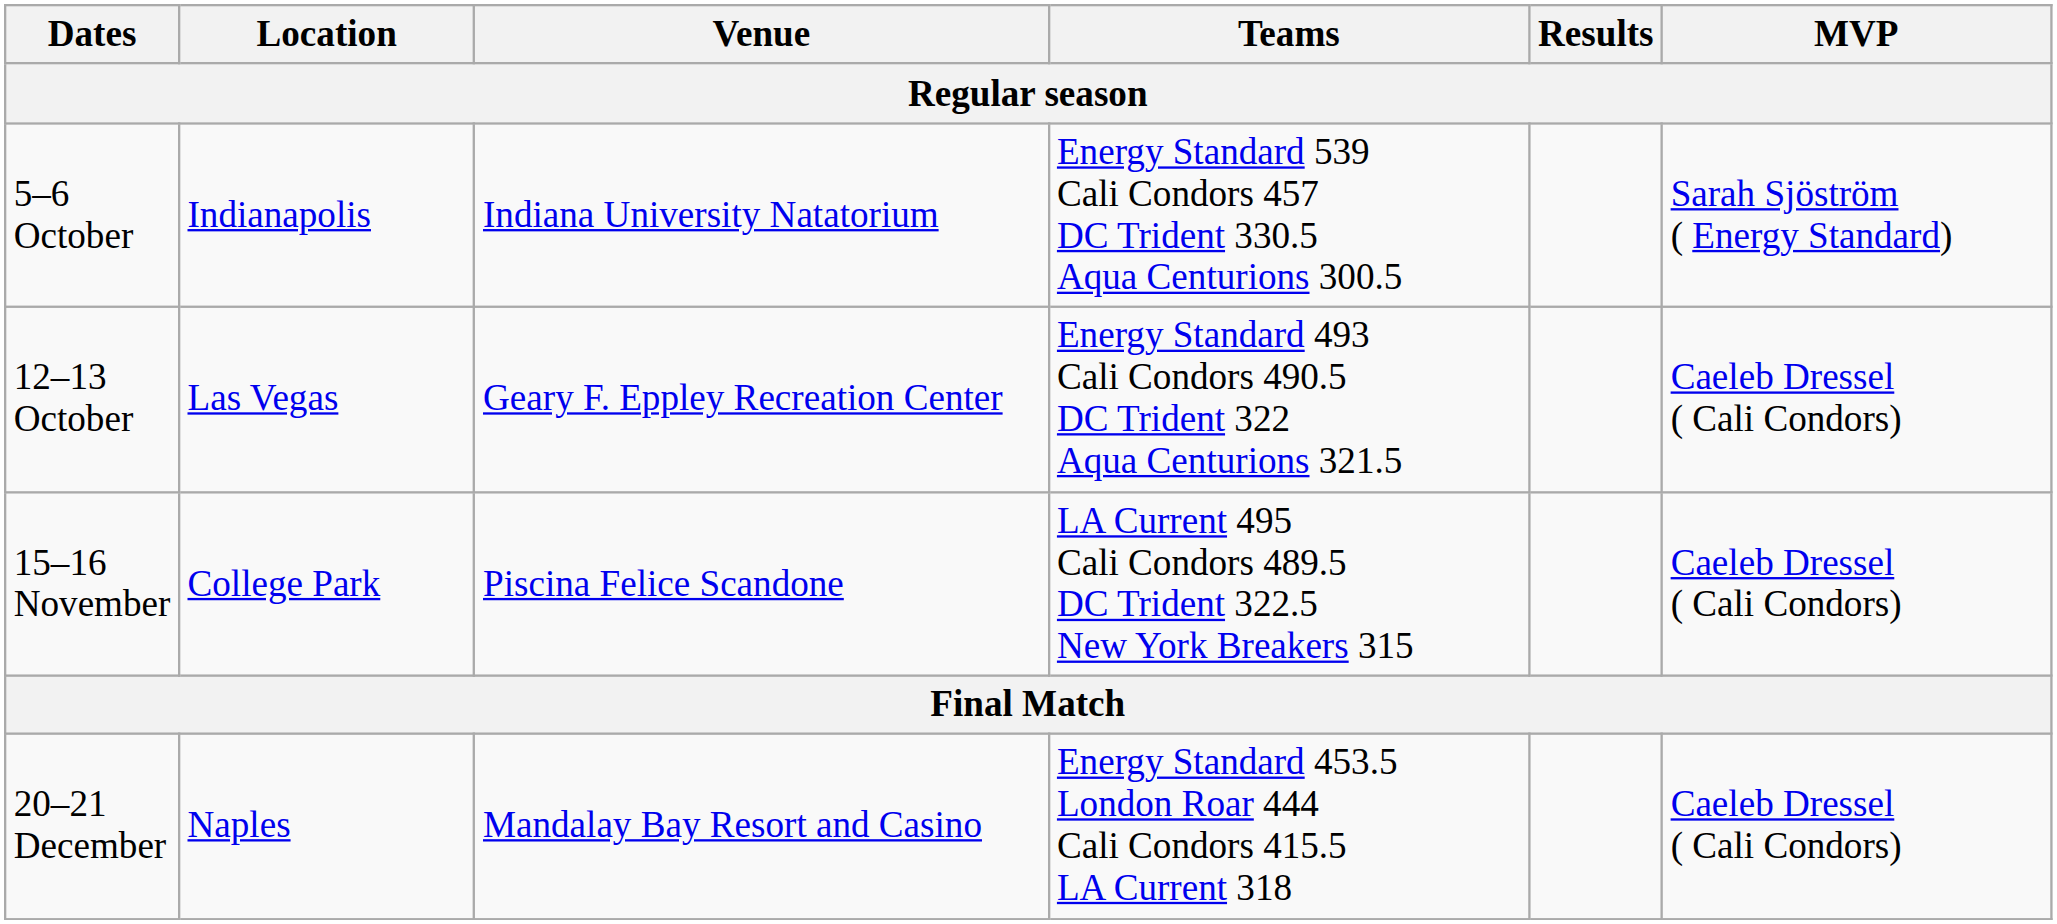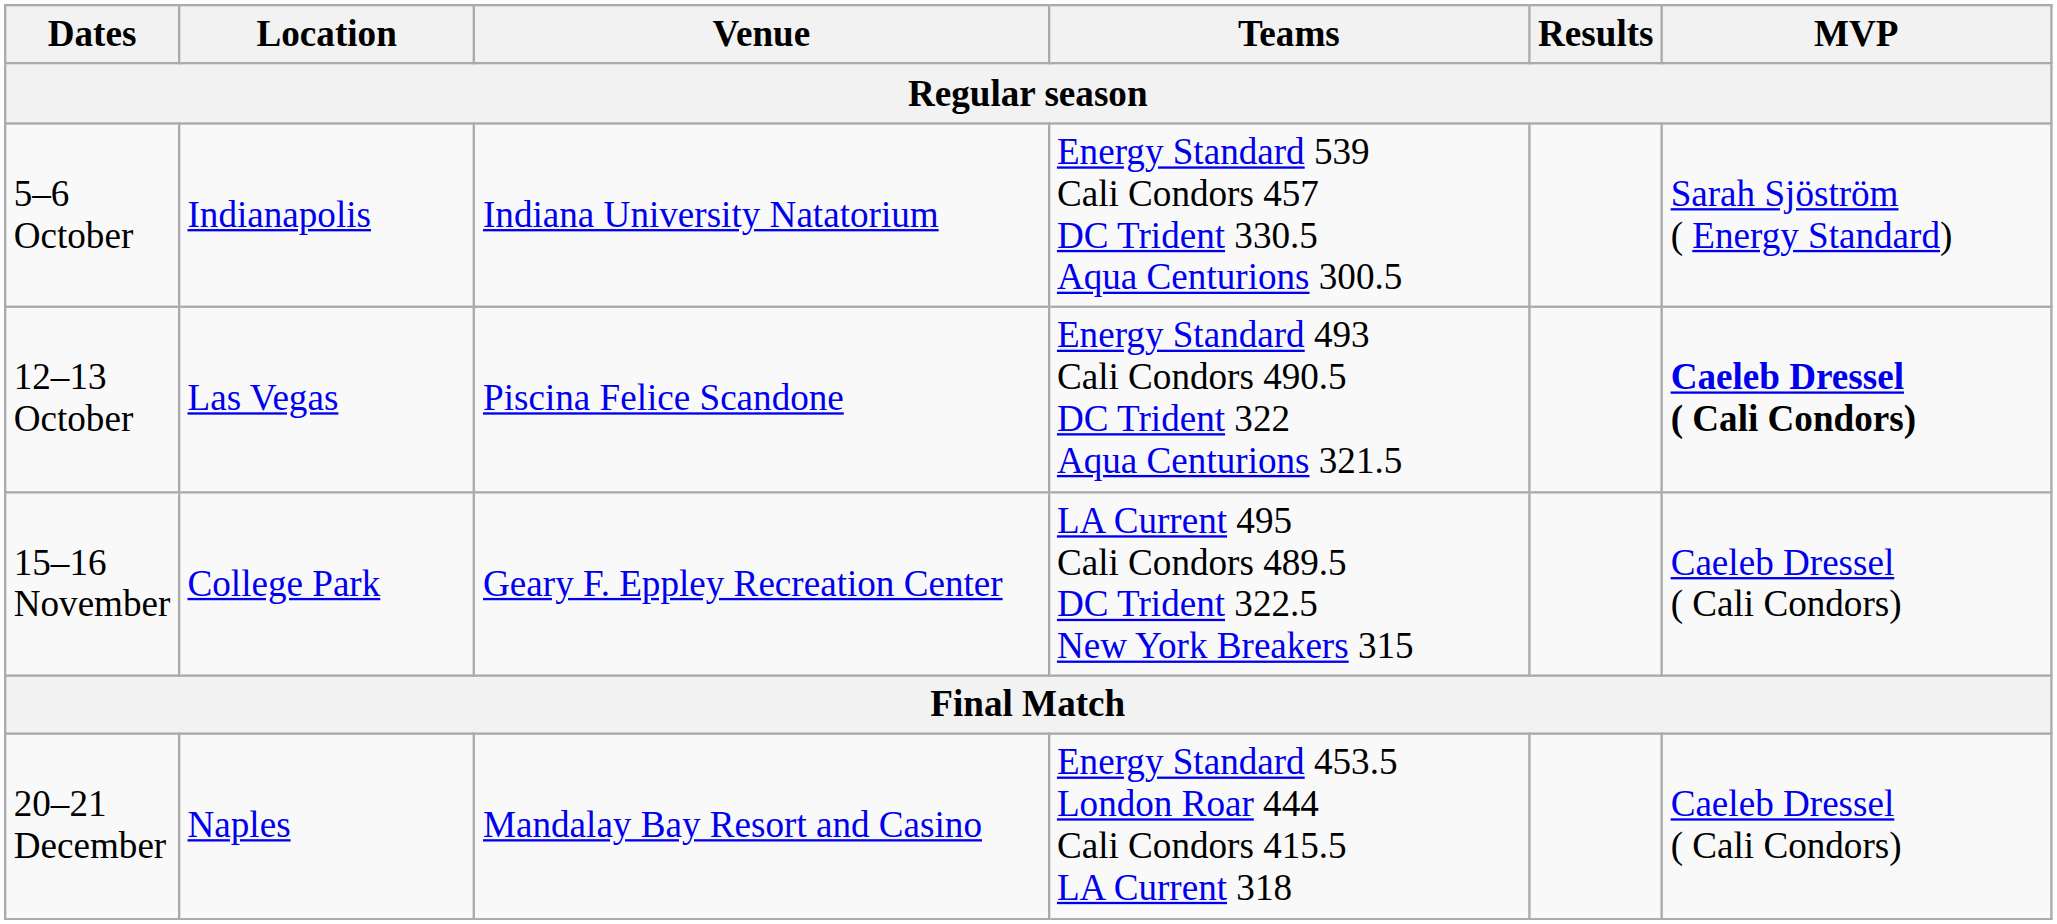 <table class="wikitable">
 <tr>
 <th style="width: 40pt;">Dates</th>
 <th style="width: 90pt;">Location</th>
 <th style="width: 180pt;">Venue</th>
 <th style="width: 150pt;">Teams</th>
 <th style="width: 20pt;">Results</th>
 <th style="width: 120pt;">MVP</th>
 </tr>
 <tr>
 <th colspan="6"><strong>Regular season</strong></th>
 </tr>
 <tr>
 <td>5–6 October</td>
 <td> <a href='#'>Indianapolis</a></td>
 <td><a href='#'>Indiana University Natatorium</a></td>
 <td> <a href='#'>Energy Standard</a> 539<br> Cali Condors 457<br> <a href='#'>DC Trident</a> 330.5<br> <a href='#'>Aqua Centurions</a> 300.5</td>
 <td style="text-align:center"></td>
 <td valign="center"> <a href='#'>Sarah Sjöström</a><br>( <a href='#'>Energy Standard</a>)</td>
 </tr>
 <tr>
 <td>12–13 October</td>
 <td> <a href='#'>Las Vegas</a></td>
-<td><a href='#'>Geary F. Eppley Recreation Center</a></td>
+<td><a href='#'>Piscina Felice Scandone</a></td>
 <td> <a href='#'>Energy Standard</a> 493<br> Cali Condors 490.5<br> <a href='#'>DC Trident</a> 322<br> <a href='#'>Aqua Centurions</a> 321.5</td>
 <td style="text-align:center"></td>
-<td valign="center"> <a href='#'>Caeleb Dressel</a><br>( Cali Condors)</td>
+<td valign="center"><strong> <a href='#'>Caeleb Dressel</a><br>( Cali Condors)</strong></td>
 </tr>
 <tr>
 <td>15–16 November</td>
 <td> <a href='#'>College Park</a></td>
-<td><a href='#'>Piscina Felice Scandone</a></td>
+<td><a href='#'>Geary F. Eppley Recreation Center</a></td>
 <td> <a href='#'>LA Current</a> 495<br> Cali Condors 489.5<br> <a href='#'>DC Trident</a> 322.5<br> <a href='#'>New York Breakers</a> 315</td>
 <td style="text-align:center"></td>
 <td valign="center"> <a href='#'>Caeleb Dressel</a><br>( Cali Condors)</td>
 </tr>
 <tr>
 <th colspan="6"><strong>Final Match</strong></th>
 </tr>
 <tr>
 <td>20–21 December</td>
 <td> <a href='#'>Naples</a></td>
 <td><a href='#'>Mandalay Bay Resort and Casino</a></td>
 <td> <a href='#'>Energy Standard</a> 453.5<br> <a href='#'>London Roar</a> 444<br> Cali Condors 415.5<br> <a href='#'>LA Current</a> 318</td>
 <td style="text-align:center"></td>
 <td valign="center"> <a href='#'>Caeleb Dressel</a><br>( Cali Condors)</td>
 </tr>
 </table>
